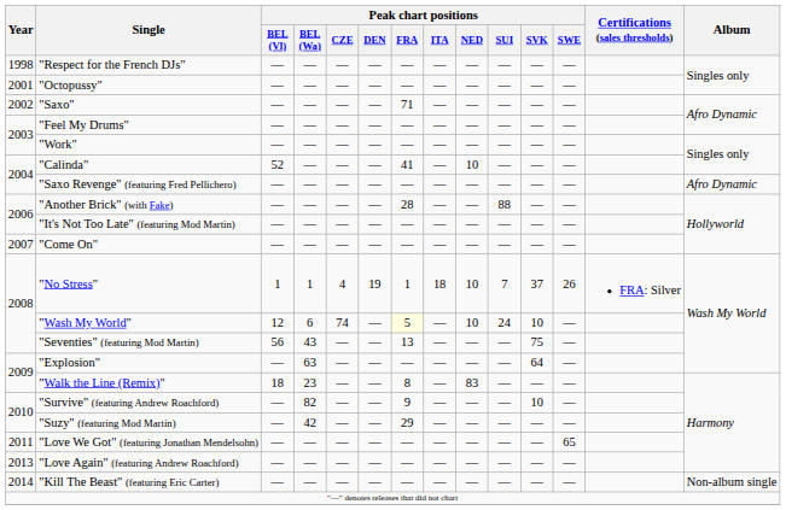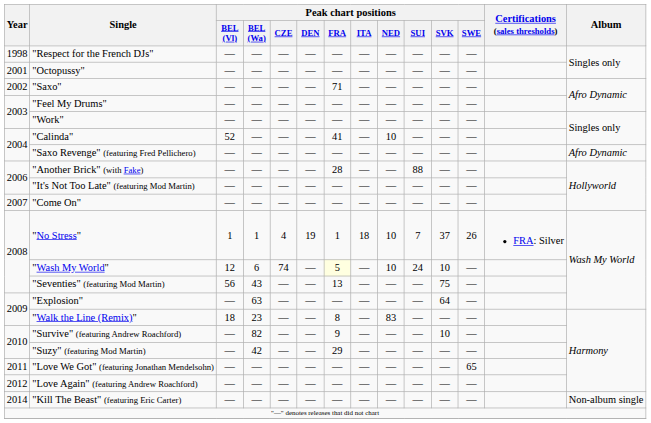 <table class="wikitable" style="text-align:center;">
 <tr>
 <th rowspan="2">Year</th>
 <th rowspan="2">Single</th>
 <th colspan="10">Peak chart positions</th>
 <th rowspan="2"><a href='#'>Certifications</a><br><small>(<a href='#'>sales thresholds</a>)</small></th>
 <th rowspan="2">Album</th>
 </tr>
 <tr style="font-size:smaller;">
 <th width="35"><a href='#'>BEL<br>(Vl)</a><br></th>
 <th width="35"><a href='#'>BEL<br>(Wa)</a><br></th>
 <th width="35"><a href='#'>CZE</a><br></th>
 <th width="35"><a href='#'>DEN</a><br></th>
 <th width="35"><a href='#'>FRA</a><br></th>
 <th width="35"><a href='#'>ITA</a><br></th>
 <th width="35"><a href='#'>NED</a><br></th>
 <th width="35"><a href='#'>SUI</a><br></th>
 <th width="35"><a href='#'>SVK</a><br></th>
 <th width="35"><a href='#'>SWE</a><br></th>
 </tr>
 <tr>
 <td>1998</td>
 <td align="left">"Respect for the French DJs"</td>
 <td>—</td>
 <td>—</td>
 <td>—</td>
 <td>—</td>
 <td>—</td>
 <td>—</td>
 <td>—</td>
 <td>—</td>
 <td>—</td>
 <td>—</td>
 <td></td>
 <td align="left" rowspan="2">Singles only</td>
 </tr>
 <tr>
 <td>2001</td>
 <td align="left">"Octopussy"</td>
 <td>—</td>
 <td>—</td>
 <td>—</td>
 <td>—</td>
 <td>—</td>
 <td>—</td>
 <td>—</td>
 <td>—</td>
 <td>—</td>
 <td>—</td>
 <td></td>
 </tr>
 <tr>
 <td>2002</td>
 <td align="left">"Saxo"</td>
 <td>—</td>
 <td>—</td>
 <td>—</td>
 <td>—</td>
 <td>71</td>
 <td>—</td>
 <td>—</td>
 <td>—</td>
 <td>—</td>
 <td>—</td>
 <td></td>
 <td align="left" rowspan="2"><em>Afro Dynamic</em></td>
 </tr>
 <tr>
 <td rowspan=2>2003</td>
 <td align="left">"Feel My Drums"</td>
 <td>—</td>
 <td>—</td>
 <td>—</td>
 <td>—</td>
 <td>—</td>
 <td>—</td>
 <td>—</td>
 <td>—</td>
 <td>—</td>
 <td>—</td>
 <td></td>
 </tr>
 <tr>
 <td align="left">"Work"</td>
 <td>—</td>
 <td>—</td>
 <td>—</td>
 <td>—</td>
 <td>—</td>
 <td>—</td>
 <td>—</td>
 <td>—</td>
 <td>—</td>
 <td>—</td>
 <td></td>
 <td align="left" rowspan="2">Singles only</td>
 </tr>
 <tr>
 <td rowspan=2>2004</td>
 <td align="left">"Calinda"</td>
 <td>52</td>
 <td>—</td>
 <td>—</td>
 <td>—</td>
 <td>41</td>
 <td>—</td>
 <td>10</td>
 <td>—</td>
 <td>—</td>
 <td>—</td>
 <td></td>
 </tr>
 <tr>
 <td align="left">"Saxo Revenge" <small>(featuring Fred Pellichero)</small></td>
 <td>—</td>
 <td>—</td>
 <td>—</td>
 <td>—</td>
 <td>—</td>
 <td>—</td>
 <td>—</td>
 <td>—</td>
 <td>—</td>
 <td>—</td>
 <td></td>
 <td align="left"><em>Afro Dynamic</em></td>
 </tr>
 <tr>
 <td rowspan=2>2006</td>
 <td align="left">"Another Brick" <small>(with <a href='#'>Fake</a>)</small></td>
 <td>—</td>
 <td>—</td>
 <td>—</td>
 <td>—</td>
 <td>28</td>
 <td>—</td>
 <td>—</td>
 <td>88</td>
 <td>—</td>
 <td>—</td>
 <td></td>
 <td align="left" rowspan="3"><em>Hollyworld</em></td>
 </tr>
 <tr>
 <td align="left">"It's Not Too Late" <small>(featuring Mod Martin)</small></td>
 <td>—</td>
 <td>—</td>
 <td>—</td>
 <td>—</td>
 <td>—</td>
 <td>—</td>
 <td>—</td>
 <td>—</td>
 <td>—</td>
 <td>—</td>
 <td></td>
 </tr>
 <tr>
 <td>2007</td>
 <td align="left">"Come On"</td>
 <td>—</td>
 <td>—</td>
 <td>—</td>
 <td>—</td>
 <td>—</td>
 <td>—</td>
 <td>—</td>
 <td>—</td>
 <td>—</td>
 <td>—</td>
 <td></td>
 </tr>
 <tr>
 <td rowspan=3>2008</td>
 <td align="left">"<a href='#'>No Stress</a>"</td>
 <td>1</td>
 <td>1</td>
 <td>4</td>
 <td>19</td>
 <td>1</td>
 <td>18</td>
 <td>10</td>
 <td>7</td>
 <td>37</td>
 <td>26</td>
 <td><br><ul><li><a href='#'>FRA</a>: Silver</li></ul></td>
 <td align="left" rowspan="4"><em>Wash My World</em></td>
 </tr>
 <tr>
 <td align="left">"<a href='#'>Wash My World</a>"</td>
 <td>12</td>
 <td>6</td>
 <td>74</td>
 <td>—</td>
 <td style="background: lightyellow;">5</td>
 <td>—</td>
 <td>10</td>
 <td>24</td>
 <td>10</td>
 <td>—</td>
 <td></td>
 </tr>
 <tr>
 <td align="left">"Seventies" <small>(featuring Mod Martin)</small></td>
 <td>56</td>
 <td>43</td>
 <td>—</td>
 <td>—</td>
 <td>13</td>
 <td>—</td>
 <td>—</td>
 <td>—</td>
 <td>75</td>
 <td>—</td>
 <td></td>
 </tr>
 <tr>
 <td rowspan=2>2009</td>
 <td align="left">"Explosion"</td>
 <td>—</td>
 <td>63</td>
 <td>—</td>
 <td>—</td>
 <td>—</td>
 <td>—</td>
 <td>—</td>
 <td>—</td>
 <td>64</td>
 <td>—</td>
 <td></td>
 </tr>
 <tr>
 <td align="left">"<a href='#'>Walk the Line (Remix)</a>"</td>
 <td>18</td>
 <td>23</td>
 <td>—</td>
 <td>—</td>
 <td>8</td>
 <td>—</td>
 <td>83</td>
 <td>—</td>
 <td>—</td>
 <td>—</td>
 <td></td>
 <td align="left" rowspan="5"><em>Harmony</em></td>
 </tr>
 <tr>
 <td rowspan=2>2010</td>
 <td align="left">"Survive" <small>(featuring Andrew Roachford)</small></td>
 <td>—</td>
 <td>82</td>
 <td>—</td>
 <td>—</td>
 <td>9</td>
 <td>—</td>
 <td>—</td>
 <td>—</td>
 <td>10</td>
 <td>—</td>
 <td></td>
 </tr>
 <tr>
 <td align="left">"Suzy" <small>(featuring Mod Martin)</small></td>
 <td>—</td>
 <td>42</td>
 <td>—</td>
 <td>—</td>
 <td>29</td>
 <td>—</td>
 <td>—</td>
 <td>—</td>
 <td>—</td>
 <td>—</td>
 <td></td>
 </tr>
 <tr>
 <td>2011</td>
 <td align="left">"Love We Got" <small>(featuring Jonathan Mendelsohn)</small></td>
 <td>—</td>
 <td>—</td>
 <td>—</td>
 <td>—</td>
 <td>—</td>
 <td>—</td>
 <td>—</td>
 <td>—</td>
 <td>—</td>
 <td>65</td>
 <td></td>
 </tr>
 <tr>
-<td>2013</td>
+<td>2012</td>
 <td align="left">"Love Again" <small>(featuring Andrew Roachford)</small></td>
 <td>—</td>
 <td>—</td>
 <td>—</td>
 <td>—</td>
 <td>—</td>
 <td>—</td>
 <td>—</td>
 <td>—</td>
 <td>—</td>
 <td>—</td>
 <td></td>
 </tr>
 <tr>
 <td>2014</td>
 <td align="left">"Kill The Beast" <small>(featuring Eric Carter)</small></td>
 <td>—</td>
 <td>—</td>
 <td>—</td>
 <td>—</td>
 <td>—</td>
 <td>—</td>
 <td>—</td>
 <td>—</td>
 <td>—</td>
 <td>—</td>
 <td></td>
 <td>Non-album single</td>
 </tr>
 <tr>
 <td colspan="15" style="font-size:8pt">"—" denotes releases that did not chart</td>
 </tr>
 <tr>
 </tr>
 </table>
